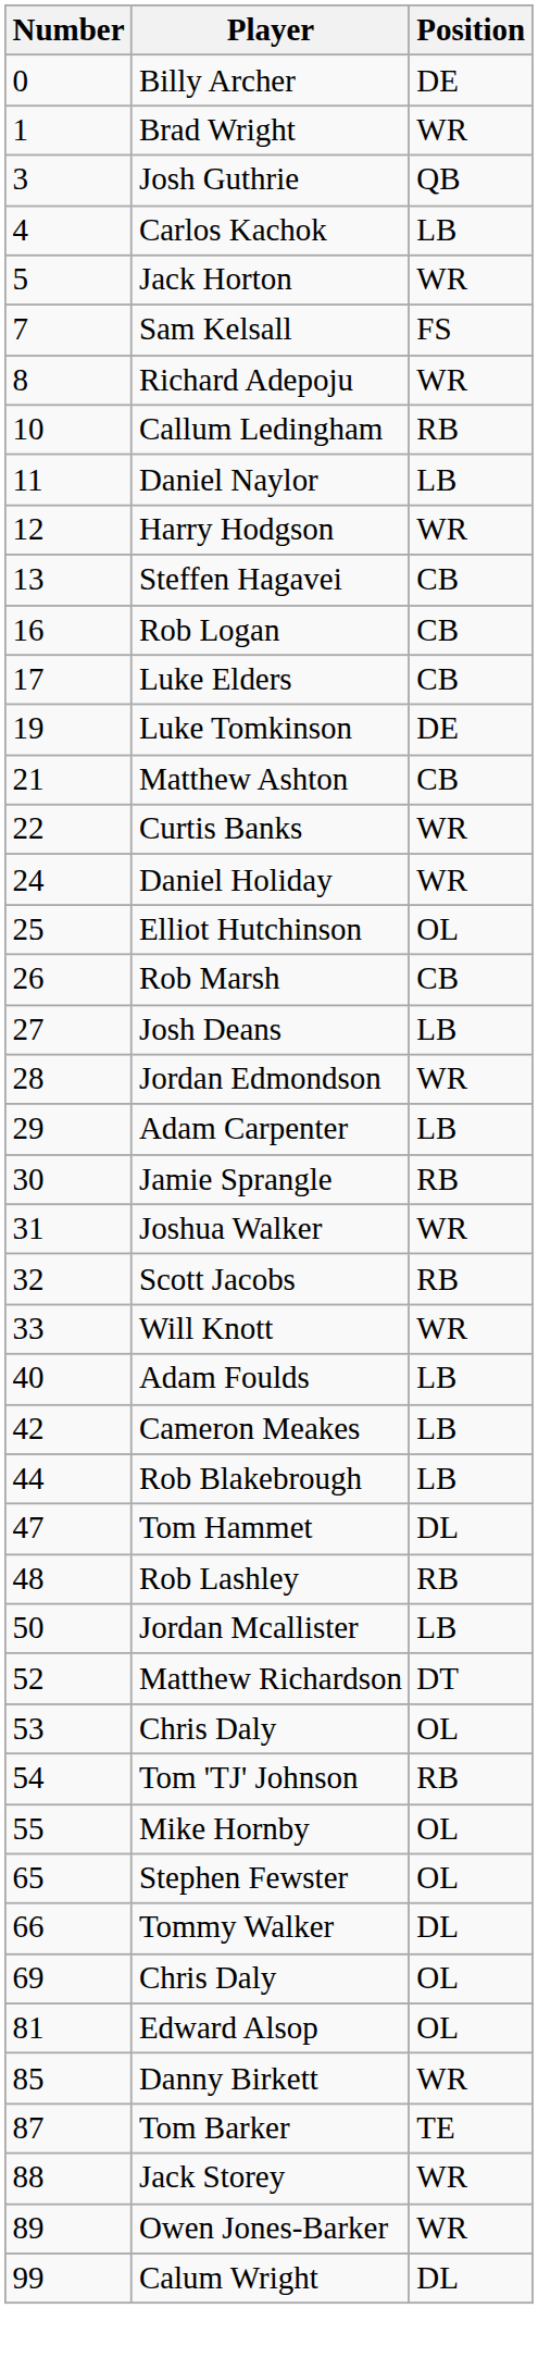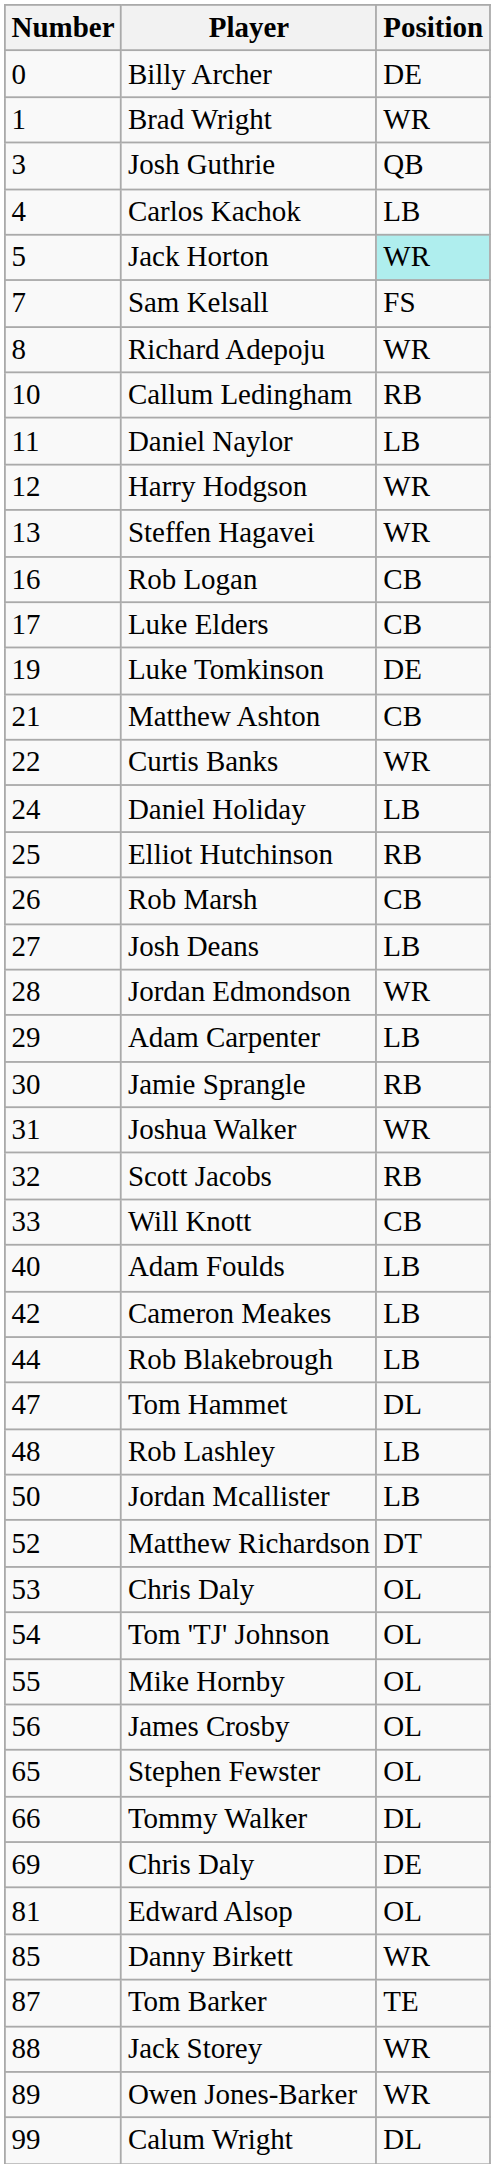 <table class="wikitable sortable">
 <tr>
 <th>Number</th>
 <th>Player</th>
 <th>Position</th>
 </tr>
 <tr>
 <td>0</td>
 <td>Billy Archer</td>
 <td>DE</td>
 </tr>
 <tr>
 <td>1</td>
 <td>Brad Wright</td>
 <td>WR</td>
 </tr>
 <tr>
 <td>3</td>
 <td>Josh Guthrie</td>
 <td>QB</td>
 </tr>
 <tr>
 <td>4</td>
 <td>Carlos Kachok</td>
 <td>LB</td>
 </tr>
 <tr>
 <td>5</td>
 <td>Jack Horton</td>
-<td>WR</td>
+<td style="background: paleturquoise;">WR</td>
 </tr>
 <tr>
 <td>7</td>
 <td>Sam Kelsall</td>
 <td>FS</td>
 </tr>
 <tr>
 <td>8</td>
 <td>Richard Adepoju</td>
 <td>WR</td>
 </tr>
 <tr>
 <td>10</td>
 <td>Callum Ledingham</td>
 <td>RB</td>
 </tr>
 <tr>
 <td>11</td>
 <td>Daniel Naylor</td>
 <td>LB</td>
 </tr>
 <tr>
 <td>12</td>
 <td>Harry Hodgson</td>
 <td>WR</td>
 </tr>
 <tr>
 <td>13</td>
 <td>Steffen Hagavei</td>
-<td>CB</td>
+<td>WR</td>
 </tr>
 <tr>
 <td>16</td>
 <td>Rob Logan</td>
 <td>CB</td>
 </tr>
 <tr>
 <td>17</td>
 <td>Luke Elders</td>
 <td>CB</td>
 </tr>
 <tr>
 <td>19</td>
 <td>Luke Tomkinson</td>
 <td>DE</td>
 </tr>
 <tr>
 <td>21</td>
 <td>Matthew Ashton</td>
 <td>CB</td>
 </tr>
 <tr>
 <td>22</td>
 <td>Curtis Banks</td>
 <td>WR</td>
 </tr>
 <tr>
 <td>24</td>
 <td>Daniel Holiday</td>
-<td>WR</td>
+<td>LB</td>
 </tr>
 <tr>
 <td>25</td>
 <td>Elliot Hutchinson</td>
-<td>OL</td>
+<td>RB</td>
 </tr>
 <tr>
 <td>26</td>
 <td>Rob Marsh</td>
 <td>CB</td>
 </tr>
 <tr>
 <td>27</td>
 <td>Josh Deans</td>
 <td>LB</td>
 </tr>
 <tr>
 <td>28</td>
 <td>Jordan Edmondson</td>
 <td>WR</td>
 </tr>
 <tr>
 <td>29</td>
 <td>Adam Carpenter</td>
 <td>LB</td>
 </tr>
 <tr>
 <td>30</td>
 <td>Jamie Sprangle</td>
 <td>RB</td>
 </tr>
 <tr>
 <td>31</td>
 <td>Joshua Walker</td>
 <td>WR</td>
 </tr>
 <tr>
 <td>32</td>
 <td>Scott Jacobs</td>
 <td>RB</td>
 </tr>
 <tr>
 <td>33</td>
 <td>Will Knott</td>
-<td>WR</td>
+<td>CB</td>
 </tr>
 <tr>
 <td>40</td>
 <td>Adam Foulds</td>
 <td>LB</td>
 </tr>
 <tr>
 <td>42</td>
 <td>Cameron Meakes</td>
 <td>LB</td>
 </tr>
 <tr>
 <td>44</td>
 <td>Rob Blakebrough</td>
 <td>LB</td>
 </tr>
 <tr>
 <td>47</td>
 <td>Tom Hammet</td>
 <td>DL</td>
 </tr>
 <tr>
 <td>48</td>
 <td>Rob Lashley</td>
-<td>RB</td>
+<td>LB</td>
 </tr>
 <tr>
 <td>50</td>
 <td>Jordan Mcallister</td>
 <td>LB</td>
 </tr>
 <tr>
 <td>52</td>
 <td>Matthew Richardson</td>
 <td>DT</td>
 </tr>
 <tr>
 <td>53</td>
 <td>Chris Daly</td>
 <td>OL</td>
 </tr>
 <tr>
 <td>54</td>
 <td>Tom 'TJ' Johnson</td>
-<td>RB</td>
+<td>OL</td>
 </tr>
 <tr>
 <td>55</td>
 <td>Mike Hornby</td>
+<td>OL</td>
+</tr>
+<tr>
+<td>56</td>
+<td>James Crosby</td>
 <td>OL</td>
 </tr>
 <tr>
 <td>65</td>
 <td>Stephen Fewster</td>
 <td>OL</td>
 </tr>
 <tr>
 <td>66</td>
 <td>Tommy Walker</td>
 <td>DL</td>
 </tr>
 <tr>
 <td>69</td>
 <td>Chris Daly</td>
-<td>OL</td>
+<td>DE</td>
 </tr>
 <tr>
 <td>81</td>
 <td>Edward Alsop</td>
 <td>OL</td>
 </tr>
 <tr>
 <td>85</td>
 <td>Danny Birkett</td>
 <td>WR</td>
 </tr>
 <tr>
 <td>87</td>
 <td>Tom Barker</td>
 <td>TE</td>
 </tr>
 <tr>
 <td>88</td>
 <td>Jack Storey</td>
 <td>WR</td>
 </tr>
 <tr>
 <td>89</td>
 <td>Owen Jones-Barker</td>
 <td>WR</td>
 </tr>
 <tr>
 <td>99</td>
 <td>Calum Wright</td>
 <td>DL</td>
 </tr>
 </table>
